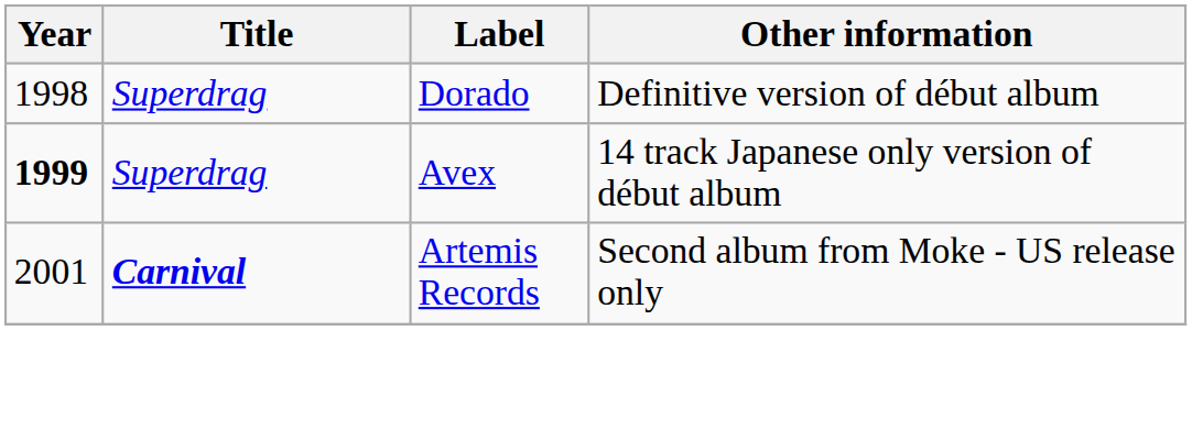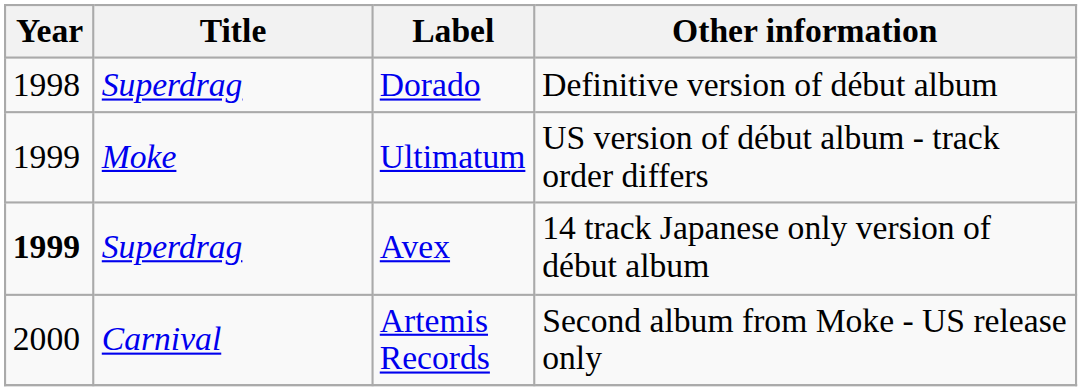 <table class="wikitable">
 <tr>
 <th width="35"><strong>Year</strong></th>
 <th width="125"><strong>Title</strong></th>
 <th width="70"><strong>Label</strong></th>
 <th width="250"><strong>Other information</strong></th>
 </tr>
 <tr>
 <td>1998</td>
 <td><em><a href='#'>Superdrag</a></em></td>
 <td><a href='#'>Dorado</a></td>
 <td>Definitive version of début album</td>
 </tr>
 <tr>
+<td>1999</td>
+<td><em><a href='#'>Moke</a></em></td>
+<td><a href='#'>Ultimatum</a></td>
+<td>US version of début album - track order differs</td>
+</tr>
+<tr>
 <td><strong>1999</strong></td>
 <td><em><a href='#'>Superdrag</a></em></td>
 <td><a href='#'>Avex</a></td>
 <td>14 track Japanese only version of début album</td>
 </tr>
 <tr>
-<td>2001</td>
-<td><strong><em><a href='#'>Carnival</a></em></strong></td>
+<td>2000</td>
+<td><em><a href='#'>Carnival</a></em></td>
 <td><a href='#'>Artemis Records</a></td>
 <td>Second album from Moke - US release only</td>
 </tr>
 <tr>
 </tr>
 </table>
